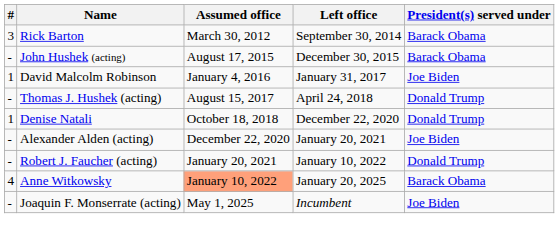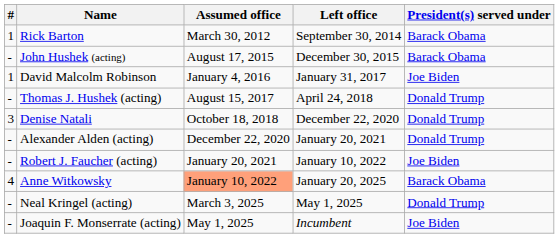 <table class="wikitable">
 <tr>
 <th>#</th>
 <th>Name</th>
 <th>Assumed office</th>
 <th>Left office</th>
 <th><a href='#'>President(s)</a> served under</th>
 </tr>
 <tr>
-<td>3</td>
+<td>1</td>
 <td><a href='#'>Rick Barton</a></td>
 <td>March 30, 2012</td>
 <td>September 30, 2014</td>
 <td><a href='#'>Barack Obama</a></td>
 </tr>
 <tr>
 <td>-</td>
 <td><a href='#'>John Hushek</a> <small>(acting)</small></td>
 <td>August 17, 2015</td>
 <td>December 30, 2015</td>
 <td><a href='#'>Barack Obama</a></td>
 </tr>
 <tr>
 <td>1</td>
 <td>David Malcolm Robinson</td>
 <td>January 4, 2016</td>
 <td>January 31, 2017</td>
 <td><a href='#'>Joe Biden</a></td>
 </tr>
 <tr>
 <td>-</td>
 <td><a href='#'>Thomas J. Hushek</a>  (acting)</td>
 <td>August 15, 2017</td>
 <td>April 24, 2018</td>
 <td><a href='#'>Donald Trump</a></td>
 </tr>
 <tr>
-<td>1</td>
+<td>3</td>
 <td><a href='#'>Denise Natali</a></td>
 <td>October 18, 2018</td>
 <td>December 22, 2020</td>
 <td><a href='#'>Donald Trump</a></td>
 </tr>
 <tr>
 <td>-</td>
 <td>Alexander Alden (acting)</td>
 <td>December 22, 2020</td>
 <td>January 20, 2021</td>
-<td><a href='#'>Joe Biden</a></td>
+<td><a href='#'>Donald Trump</a></td>
 </tr>
 <tr>
 <td>-</td>
 <td><a href='#'>Robert J. Faucher</a> (acting)</td>
 <td>January 20, 2021</td>
 <td>January 10, 2022</td>
-<td><a href='#'>Donald Trump</a></td>
+<td><a href='#'>Joe Biden</a></td>
 </tr>
 <tr>
 <td>4</td>
 <td><a href='#'>Anne Witkowsky</a></td>
 <td style="background: lightsalmon;">January 10, 2022</td>
 <td>January 20, 2025</td>
 <td><a href='#'>Barack Obama</a></td>
 </tr>
 <tr>
 <td>-</td>
+<td>Neal Kringel (acting)</td>
+<td>March 3, 2025</td>
+<td>May 1, 2025</td>
+<td><a href='#'>Donald Trump</a></td>
+</tr>
+<tr>
+<td>-</td>
 <td>Joaquin F. Monserrate (acting)</td>
 <td>May 1, 2025</td>
 <td><em>Incumbent</em></td>
 <td><a href='#'>Joe Biden</a></td>
 </tr>
 </table>
